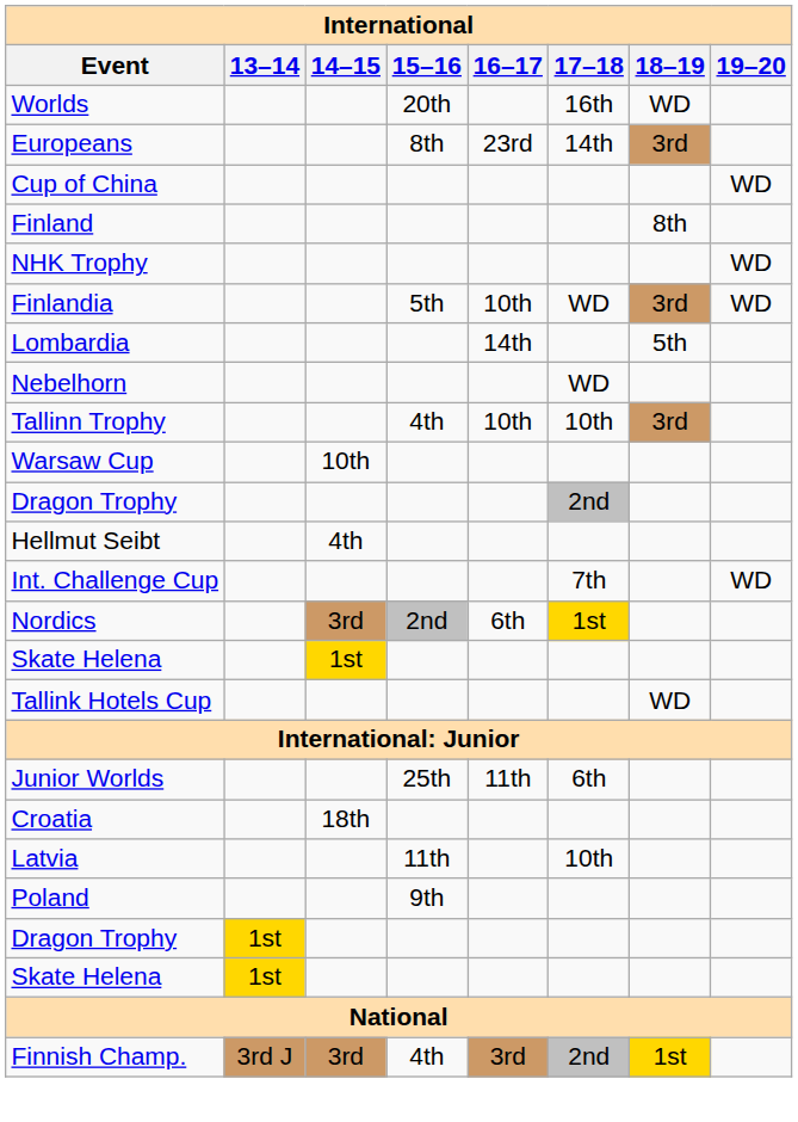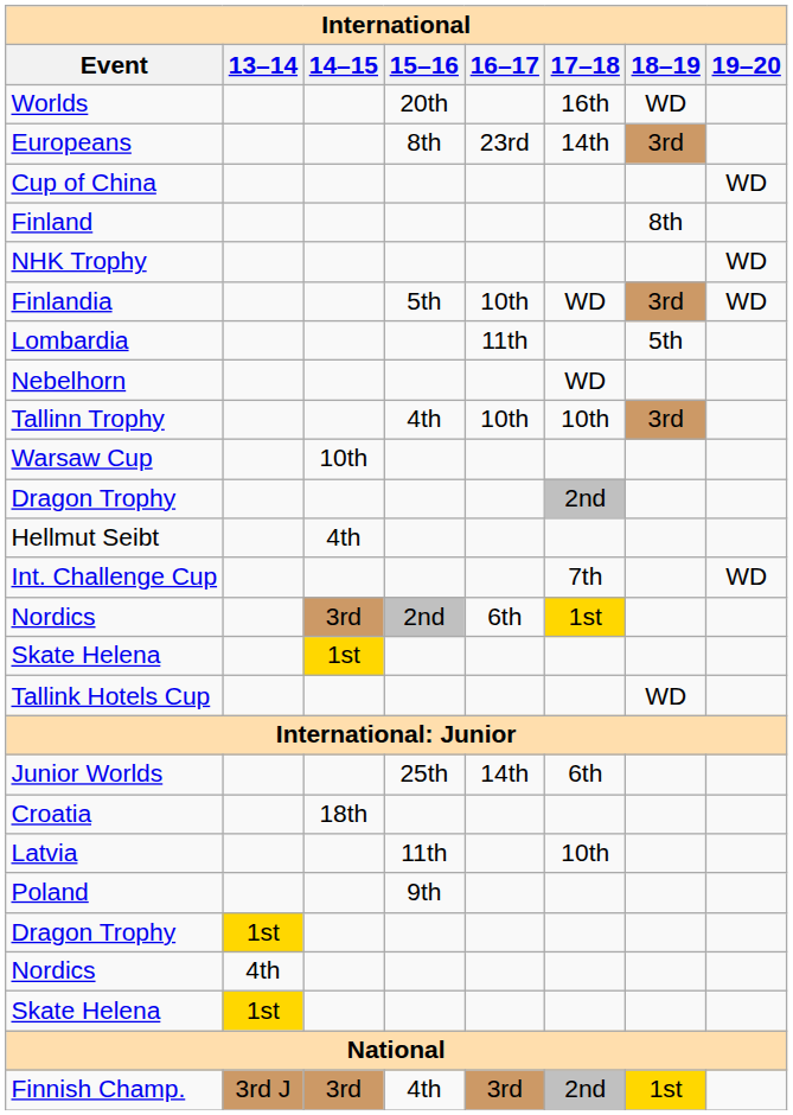 <table class="wikitable" style="text-align:center">
 <tr>
 <th colspan="8" style="background-color: #ffdead; " align="center">International</th>
 </tr>
 <tr>
 <th>Event</th>
 <th><a href='#'>13–14</a></th>
 <th><a href='#'>14–15</a></th>
 <th><a href='#'>15–16</a></th>
 <th><a href='#'>16–17</a></th>
 <th><a href='#'>17–18</a></th>
 <th><a href='#'>18–19</a></th>
 <th><a href='#'>19–20</a></th>
 </tr>
 <tr>
 <td align=left><a href='#'>Worlds</a></td>
 <td></td>
 <td></td>
 <td>20th</td>
 <td></td>
 <td>16th</td>
 <td>WD</td>
 <td></td>
 </tr>
 <tr>
 <td align=left><a href='#'>Europeans</a></td>
 <td></td>
 <td></td>
 <td>8th</td>
 <td>23rd</td>
 <td>14th</td>
 <td bgcolor=cc9966>3rd</td>
 <td></td>
 </tr>
 <tr>
 <td align=left> <a href='#'>Cup of China</a></td>
 <td></td>
 <td></td>
 <td></td>
 <td></td>
 <td></td>
 <td></td>
 <td>WD</td>
 </tr>
 <tr>
 <td align=left> <a href='#'>Finland</a></td>
 <td></td>
 <td></td>
 <td></td>
 <td></td>
 <td></td>
 <td>8th</td>
 <td></td>
 </tr>
 <tr>
 <td align=left> <a href='#'>NHK Trophy</a></td>
 <td></td>
 <td></td>
 <td></td>
 <td></td>
 <td></td>
 <td></td>
 <td>WD</td>
 </tr>
 <tr>
 <td align=left> <a href='#'>Finlandia</a></td>
 <td></td>
 <td></td>
 <td>5th</td>
 <td>10th</td>
 <td>WD</td>
 <td bgcolor=cc9966>3rd</td>
 <td>WD</td>
 </tr>
 <tr>
 <td align=left> <a href='#'>Lombardia</a></td>
 <td></td>
 <td></td>
 <td></td>
-<td>14th</td>
+<td>11th</td>
 <td></td>
 <td>5th</td>
 <td></td>
 </tr>
 <tr>
 <td align=left> <a href='#'>Nebelhorn</a></td>
 <td></td>
 <td></td>
 <td></td>
 <td></td>
 <td>WD</td>
 <td></td>
 <td></td>
 </tr>
 <tr>
 <td align=left> <a href='#'>Tallinn Trophy</a></td>
 <td></td>
 <td></td>
 <td>4th</td>
 <td>10th</td>
 <td>10th</td>
 <td bgcolor=cc9966>3rd</td>
 <td></td>
 </tr>
 <tr>
 <td align=left> <a href='#'>Warsaw Cup</a></td>
 <td></td>
 <td>10th</td>
 <td></td>
 <td></td>
 <td></td>
 <td></td>
 <td></td>
 </tr>
 <tr>
 <td align=left><a href='#'>Dragon Trophy</a></td>
 <td></td>
 <td></td>
 <td></td>
 <td></td>
 <td bgcolor=silver>2nd</td>
 <td></td>
 <td></td>
 </tr>
 <tr>
 <td align=left>Hellmut Seibt</td>
 <td></td>
 <td>4th</td>
 <td></td>
 <td></td>
 <td></td>
 <td></td>
 <td></td>
 </tr>
 <tr>
 <td align=left><a href='#'>Int. Challenge Cup</a></td>
 <td></td>
 <td></td>
 <td></td>
 <td></td>
 <td>7th</td>
 <td></td>
 <td>WD</td>
 </tr>
 <tr>
 <td align=left><a href='#'>Nordics</a></td>
 <td></td>
 <td bgcolor=cc9966>3rd</td>
 <td bgcolor=silver>2nd</td>
 <td>6th</td>
 <td bgcolor=gold>1st</td>
 <td></td>
 <td></td>
 </tr>
 <tr>
 <td align=left><a href='#'>Skate Helena</a></td>
 <td></td>
 <td bgcolor=gold>1st</td>
 <td></td>
 <td></td>
 <td></td>
 <td></td>
 <td></td>
 </tr>
 <tr>
 <td align=left><a href='#'>Tallink Hotels Cup</a></td>
 <td></td>
 <td></td>
 <td></td>
 <td></td>
 <td></td>
 <td>WD</td>
 <td></td>
 </tr>
 <tr>
 <th colspan="8" style="background-color: #ffdead; " align="center">International: Junior</th>
 </tr>
 <tr>
 <td align=left><a href='#'>Junior Worlds</a></td>
 <td></td>
 <td></td>
 <td>25th</td>
-<td>11th</td>
+<td>14th</td>
 <td>6th</td>
 <td></td>
 <td></td>
 </tr>
 <tr>
 <td align=left> <a href='#'>Croatia</a></td>
 <td></td>
 <td>18th</td>
 <td></td>
 <td></td>
 <td></td>
 <td></td>
 <td></td>
 </tr>
 <tr>
 <td align=left> <a href='#'>Latvia</a></td>
 <td></td>
 <td></td>
 <td>11th</td>
 <td></td>
 <td>10th</td>
 <td></td>
 <td></td>
 </tr>
 <tr>
 <td align=left> <a href='#'>Poland</a></td>
 <td></td>
 <td></td>
 <td>9th</td>
 <td></td>
 <td></td>
 <td></td>
 <td></td>
 </tr>
 <tr>
 <td align=left><a href='#'>Dragon Trophy</a></td>
 <td bgcolor="gold">1st</td>
 <td></td>
 <td></td>
 <td></td>
 <td></td>
 <td></td>
 <td></td>
 </tr>
 <tr>
+<td align=left><a href='#'>Nordics</a></td>
+<td>4th</td>
+<td></td>
+<td></td>
+<td></td>
+<td></td>
+<td></td>
+<td></td>
+</tr>
+<tr>
 <td align=left><a href='#'>Skate Helena</a></td>
 <td bgcolor="gold">1st</td>
 <td></td>
 <td></td>
 <td></td>
 <td></td>
 <td></td>
 <td></td>
 </tr>
 <tr>
 <th colspan="8" style="background-color: #ffdead; " align="center">National</th>
 </tr>
 <tr>
 <td align="left"><a href='#'>Finnish Champ.</a></td>
 <td bgcolor="cc9966">3rd J</td>
 <td bgcolor="cc9966">3rd</td>
 <td>4th</td>
 <td bgcolor="cc9966">3rd</td>
 <td bgcolor="silver">2nd</td>
 <td bgcolor="gold">1st</td>
 <td></td>
 </tr>
 </table>
